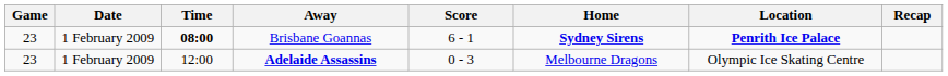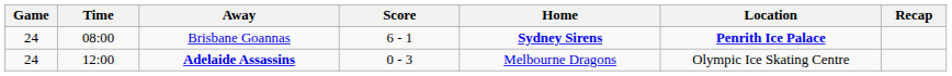 <table class="wikitable" width="85%" style="margin: 1em auto 1em auto">
 <tr>
 <th width="1%">Game</th>
-<th width="6%">Date</th>
 <th width="4%">Time</th>
 <th width="10%">Away</th>
 <th width="6%">Score</th>
 <th width="10%">Home</th>
 <th width="11%">Location</th>
 <th width="2%">Recap</th>
 </tr>
 <tr align="center">
-<td>23</td>
-<td>1 February 2009</td>
-<td><strong>08:00</strong></td>
+<td>24</td>
+<td>08:00</td>
 <td><a href='#'>Brisbane Goannas</a></td>
 <td>6 - 1</td>
 <td><strong><a href='#'>Sydney Sirens</a></strong></td>
 <td><strong><a href='#'>Penrith Ice Palace</a></strong></td>
 <td> </td>
 </tr>
 <tr align="center">
-<td>23</td>
-<td>1 February 2009</td>
+<td>24</td>
 <td>12:00</td>
 <td><strong><a href='#'>Adelaide Assassins</a></strong></td>
 <td>0 - 3</td>
 <td><a href='#'>Melbourne Dragons</a></td>
 <td>Olympic Ice Skating Centre</td>
 <td> </td>
 </tr>
 </table>
